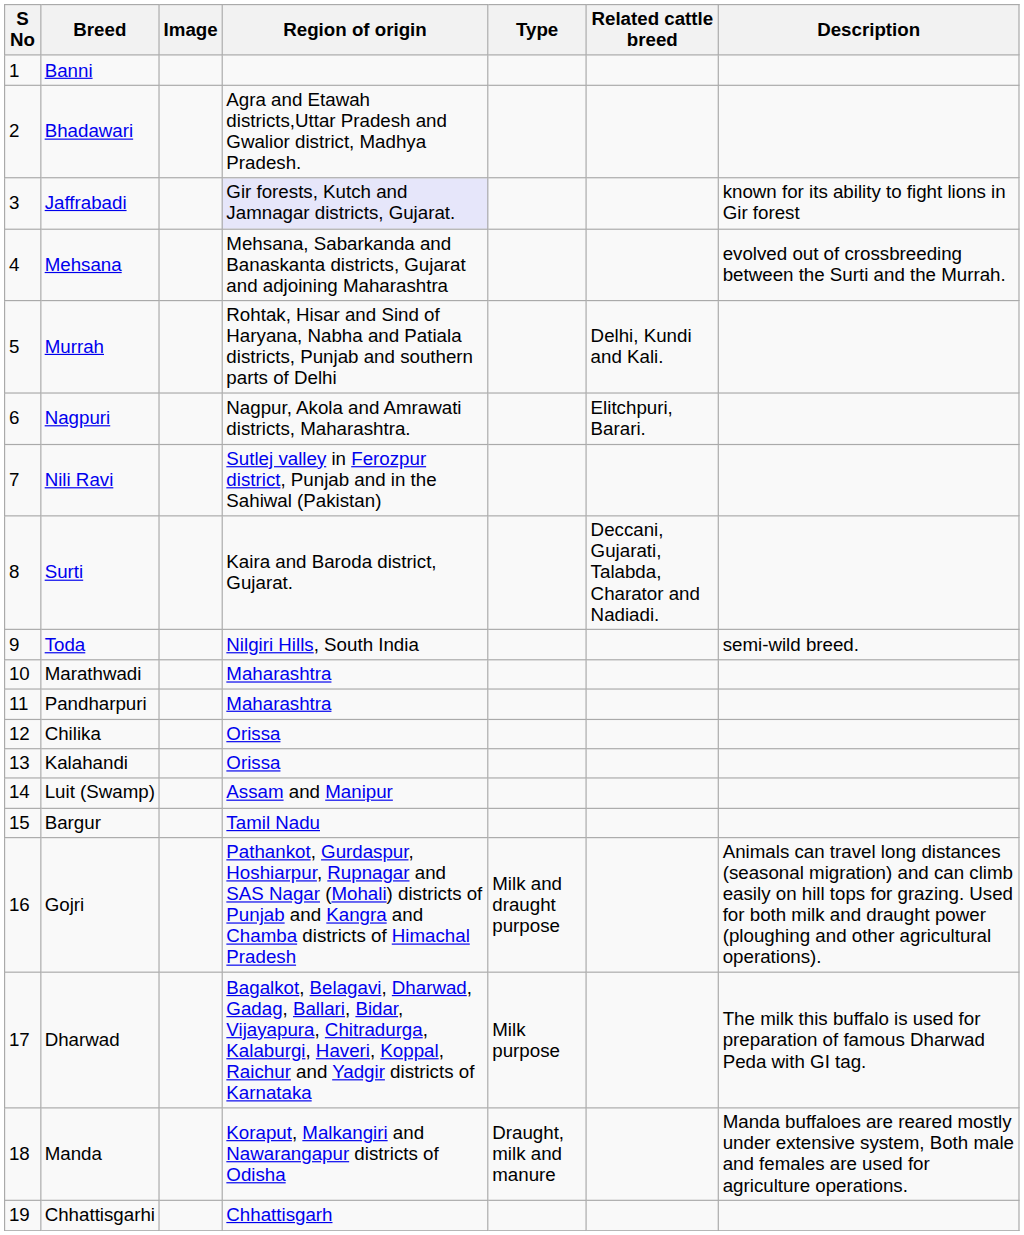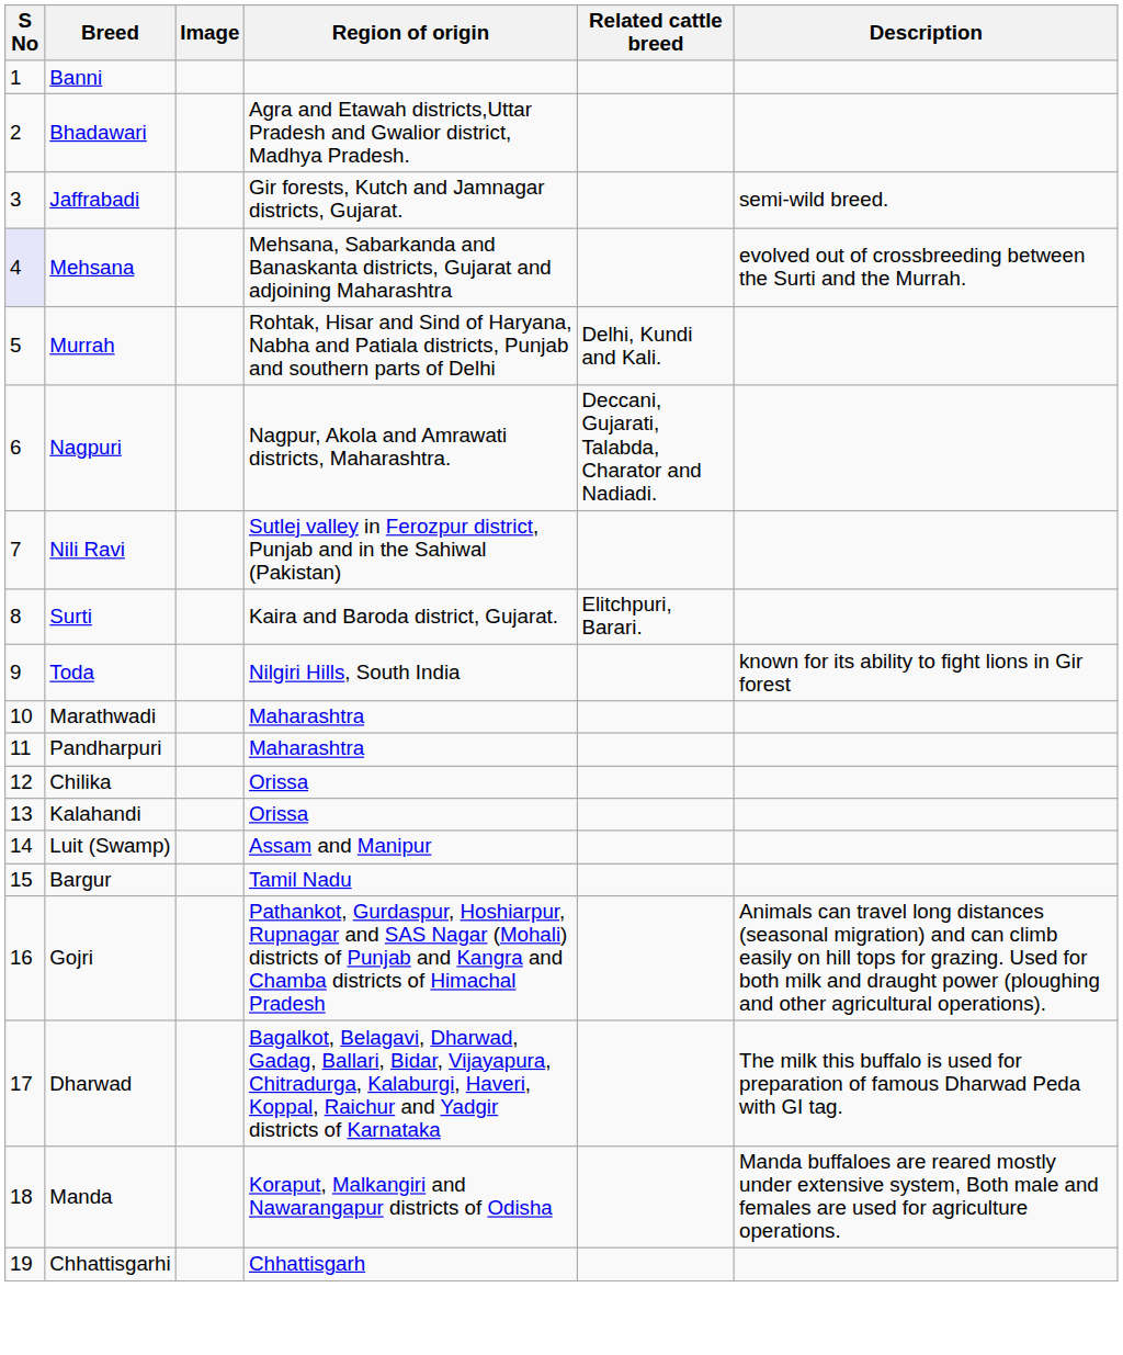 <table class="wikitable sortable">
 <tr>
 <th>S No</th>
 <th>Breed</th>
 <th>Image</th>
 <th>Region of origin</th>
-<th>Type</th>
 <th>Related cattle breed</th>
 <th>Description</th>
 </tr>
 <tr>
 <td>1</td>
 <td><a href='#'>Banni</a></td>
-<td></td>
 <td></td>
 <td></td>
 <td></td>
 <td></td>
 </tr>
 <tr>
 <td>2</td>
 <td><a href='#'>Bhadawari</a></td>
 <td></td>
 <td>Agra and Etawah districts,Uttar Pradesh and Gwalior district, Madhya Pradesh.</td>
 <td></td>
 <td></td>
-<td></td>
 </tr>
 <tr>
 <td>3</td>
 <td><a href='#'>Jaffrabadi</a></td>
 <td></td>
-<td style="background: lavender;">Gir forests, Kutch and Jamnagar districts, Gujarat.</td>
+<td>Gir forests, Kutch and Jamnagar districts, Gujarat.</td>
 <td></td>
-<td></td>
-<td>known for its ability to fight lions in Gir forest</td>
+<td>semi-wild breed.</td>
 </tr>
 <tr>
-<td>4</td>
+<td style="background: lavender;">4</td>
 <td><a href='#'>Mehsana</a></td>
 <td></td>
 <td>Mehsana, Sabarkanda and Banaskanta districts, Gujarat and adjoining Maharashtra</td>
-<td></td>
 <td></td>
 <td>evolved out of crossbreeding between the Surti and the Murrah.</td>
 </tr>
 <tr>
 <td>5</td>
 <td><a href='#'>Murrah</a></td>
 <td></td>
 <td>Rohtak, Hisar and Sind of Haryana, Nabha and Patiala districts, Punjab and southern parts of Delhi</td>
-<td></td>
 <td>Delhi, Kundi and Kali.</td>
 <td></td>
 </tr>
 <tr>
 <td>6</td>
 <td><a href='#'>Nagpuri</a></td>
 <td></td>
 <td>Nagpur, Akola and Amrawati districts, Maharashtra.</td>
-<td></td>
-<td>Elitchpuri, Barari.</td>
+<td>Deccani, Gujarati, Talabda, Charator and Nadiadi.</td>
 <td></td>
 </tr>
 <tr>
 <td>7</td>
 <td><a href='#'>Nili Ravi</a></td>
 <td></td>
 <td><a href='#'>Sutlej valley</a> in <a href='#'>Ferozpur district</a>, Punjab and in the Sahiwal (Pakistan)</td>
 <td></td>
 <td></td>
-<td></td>
 </tr>
 <tr>
 <td>8</td>
 <td><a href='#'>Surti</a></td>
 <td></td>
 <td>Kaira and Baroda district, Gujarat.</td>
-<td></td>
-<td>Deccani, Gujarati, Talabda, Charator and Nadiadi.</td>
+<td>Elitchpuri, Barari.</td>
 <td></td>
 </tr>
 <tr>
 <td>9</td>
 <td><a href='#'>Toda</a></td>
 <td></td>
 <td><a href='#'>Nilgiri Hills</a>, South India</td>
 <td></td>
-<td></td>
-<td>semi-wild breed.</td>
+<td>known for its ability to fight lions in Gir forest</td>
 </tr>
 <tr>
 <td>10</td>
 <td>Marathwadi</td>
 <td></td>
 <td><a href='#'>Maharashtra</a></td>
-<td></td>
 <td></td>
 <td></td>
 </tr>
 <tr>
 <td>11</td>
 <td>Pandharpuri</td>
 <td></td>
 <td><a href='#'>Maharashtra</a></td>
 <td></td>
 <td></td>
-<td></td>
 </tr>
 <tr>
 <td>12</td>
 <td>Chilika</td>
 <td></td>
 <td><a href='#'>Orissa</a></td>
-<td></td>
 <td></td>
 <td></td>
 </tr>
 <tr>
 <td>13</td>
 <td>Kalahandi</td>
 <td></td>
 <td><a href='#'>Orissa</a></td>
 <td></td>
 <td></td>
-<td></td>
 </tr>
 <tr>
 <td>14</td>
 <td>Luit (Swamp)</td>
 <td></td>
 <td><a href='#'>Assam</a> and <a href='#'>Manipur</a></td>
-<td></td>
 <td></td>
 <td></td>
 </tr>
 <tr>
 <td>15</td>
 <td>Bargur</td>
 <td></td>
 <td><a href='#'>Tamil Nadu</a></td>
 <td></td>
 <td></td>
-<td></td>
 </tr>
 <tr>
 <td>16</td>
 <td>Gojri</td>
 <td></td>
 <td><a href='#'>Pathankot</a>, <a href='#'>Gurdaspur</a>, <a href='#'>Hoshiarpur</a>, <a href='#'>Rupnagar</a> and <a href='#'>SAS Nagar</a> (<a href='#'>Mohali</a>) districts of <a href='#'>Punjab</a> and  <a href='#'>Kangra</a> and <a href='#'>Chamba</a> districts of <a href='#'>Himachal Pradesh</a></td>
-<td>Milk and draught purpose</td>
 <td></td>
 <td>Animals can travel long distances (seasonal migration) and can climb easily on hill tops for grazing. Used for both milk and draught power (ploughing and other agricultural operations).</td>
 </tr>
 <tr>
 <td>17</td>
 <td>Dharwad</td>
 <td></td>
 <td><a href='#'>Bagalkot</a>, <a href='#'>Belagavi</a>, <a href='#'>Dharwad</a>, <a href='#'>Gadag</a>, <a href='#'>Ballari</a>, <a href='#'>Bidar</a>, <a href='#'>Vijayapura</a>, <a href='#'>Chitradurga</a>, <a href='#'>Kalaburgi</a>, <a href='#'>Haveri</a>, <a href='#'>Koppal</a>, <a href='#'>Raichur</a> and <a href='#'>Yadgir</a> districts of <a href='#'>Karnataka</a></td>
-<td>Milk purpose</td>
 <td></td>
 <td>The milk this buffalo is used for preparation of famous Dharwad Peda with GI tag.</td>
 </tr>
 <tr>
 <td>18</td>
 <td>Manda</td>
 <td></td>
 <td><a href='#'>Koraput</a>, <a href='#'>Malkangiri</a> and <a href='#'>Nawarangapur</a> districts of <a href='#'>Odisha</a></td>
-<td>Draught, milk and manure</td>
 <td></td>
 <td>Manda buffaloes are reared mostly under extensive system, Both male and females are used for agriculture operations.</td>
 </tr>
 <tr>
 <td>19</td>
 <td>Chhattisgarhi</td>
 <td></td>
 <td><a href='#'>Chhattisgarh</a></td>
 <td></td>
 <td></td>
-<td></td>
 </tr>
 </table>
